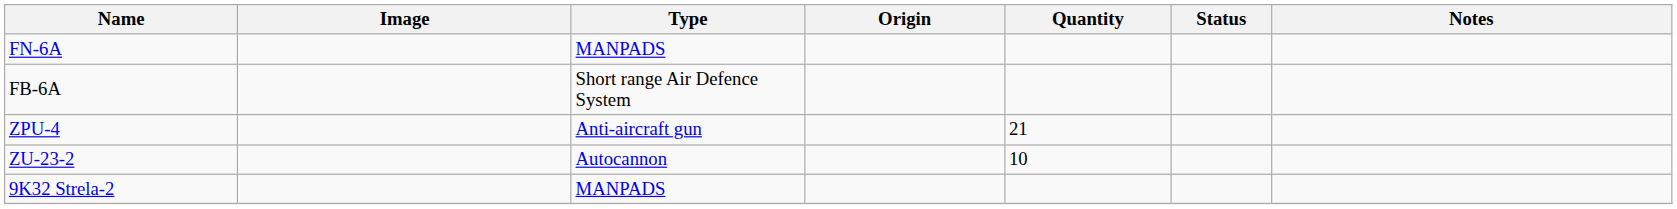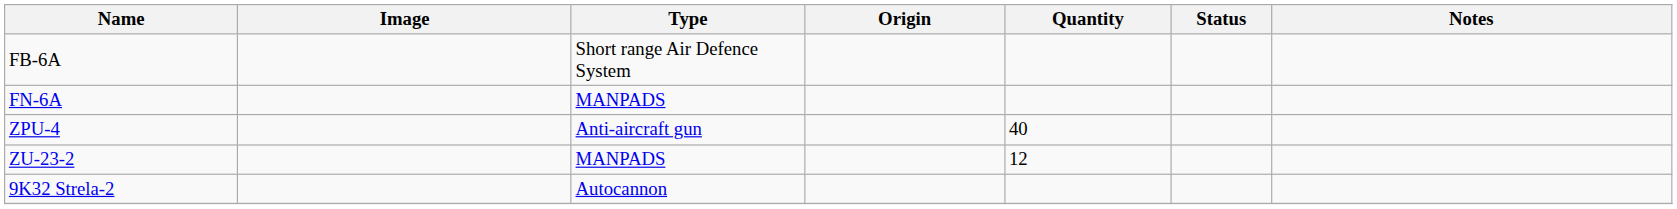 <table class="wikitable" style="width:90%;">
 <tr>
 <th width=14%>Name</th>
 <th width=20%>Image</th>
 <th width=14%>Type</th>
 <th width=12%>Origin</th>
 <th width=10%>Quantity</th>
 <th width=06%>Status</th>
 <th width=24%>Notes</th>
 </tr>
 <tr>
-<td><a href='#'>FN-6A</a></td>
+<td>FB-6A</td>
 <td></td>
-<td><a href='#'>MANPADS</a></td>
+<td>Short range Air Defence System</td>
 <td></td>
 <td></td>
 <td></td>
 <td></td>
 </tr>
 <tr>
-<td>FB-6A</td>
+<td><a href='#'>FN-6A</a></td>
 <td></td>
-<td>Short range Air Defence System</td>
+<td><a href='#'>MANPADS</a></td>
 <td></td>
 <td></td>
 <td></td>
 <td></td>
 </tr>
 <tr>
 <td><a href='#'>ZPU-4</a></td>
 <td></td>
 <td><a href='#'>Anti-aircraft gun</a></td>
 <td></td>
-<td>21</td>
+<td>40</td>
 <td></td>
 <td></td>
 </tr>
 <tr>
 <td><a href='#'>ZU-23-2</a></td>
 <td></td>
-<td><a href='#'>Autocannon</a></td>
+<td><a href='#'>MANPADS</a></td>
 <td></td>
-<td>10</td>
+<td>12</td>
 <td></td>
 <td></td>
 </tr>
 <tr>
 <td><a href='#'>9K32 Strela-2</a></td>
 <td></td>
-<td><a href='#'>MANPADS</a></td>
+<td><a href='#'>Autocannon</a></td>
 <td></td>
 <td></td>
 <td></td>
 <td></td>
 </tr>
 <tr>
 </tr>
 </table>
